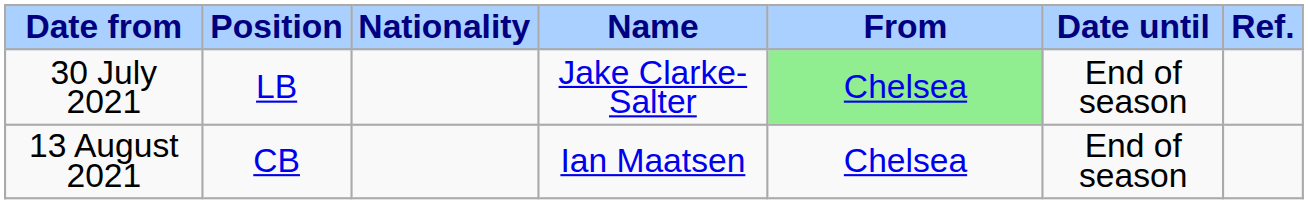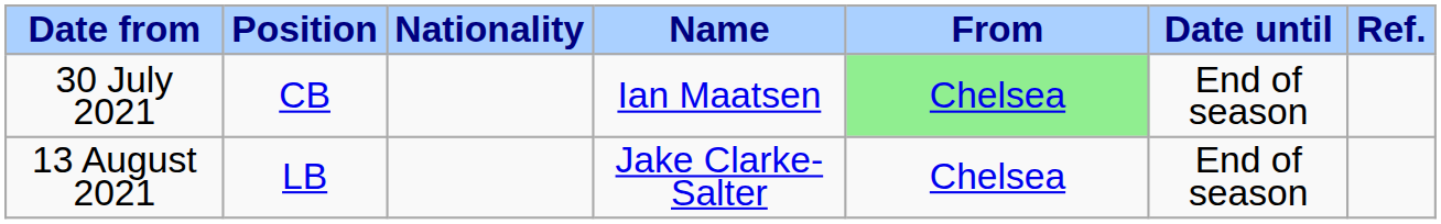 <table class="wikitable sortable alternance" style="font-size:100%; text-align:center; line-height:14px; width:70%;">
 <tr>
 <th style="background:#AAD0FF; color:#000080; width:130px;">Date from</th>
 <th style="background:#AAD0FF; color:#000080; width:50px;">Position</th>
 <th style="background:#AAD0FF; color:#000080; width:50px;">Nationality</th>
 <th style="background:#AAD0FF; color:#000080; width:150px;">Name</th>
 <th style="background:#AAD0FF; color:#000080; width:200px;">From</th>
 <th style="background:#AAD0FF; color:#000080; width:110px;">Date until</th>
 <th style="background:#AAD0FF; color:#000080; width:25px;">Ref.</th>
 </tr>
 <tr>
 <td>30 July 2021</td>
-<td><a href='#'>LB</a></td>
+<td><a href='#'>CB</a></td>
 <td></td>
-<td><a href='#'>Jake Clarke-Salter</a></td>
+<td><a href='#'>Ian Maatsen</a></td>
 <td style="background: lightgreen;"> <a href='#'>Chelsea</a></td>
 <td>End of season</td>
 <td></td>
 </tr>
 <tr>
 <td>13 August 2021</td>
-<td><a href='#'>CB</a></td>
+<td><a href='#'>LB</a></td>
 <td></td>
-<td><a href='#'>Ian Maatsen</a></td>
+<td><a href='#'>Jake Clarke-Salter</a></td>
 <td> <a href='#'>Chelsea</a></td>
 <td>End of season</td>
 <td></td>
 </tr>
 </table>
